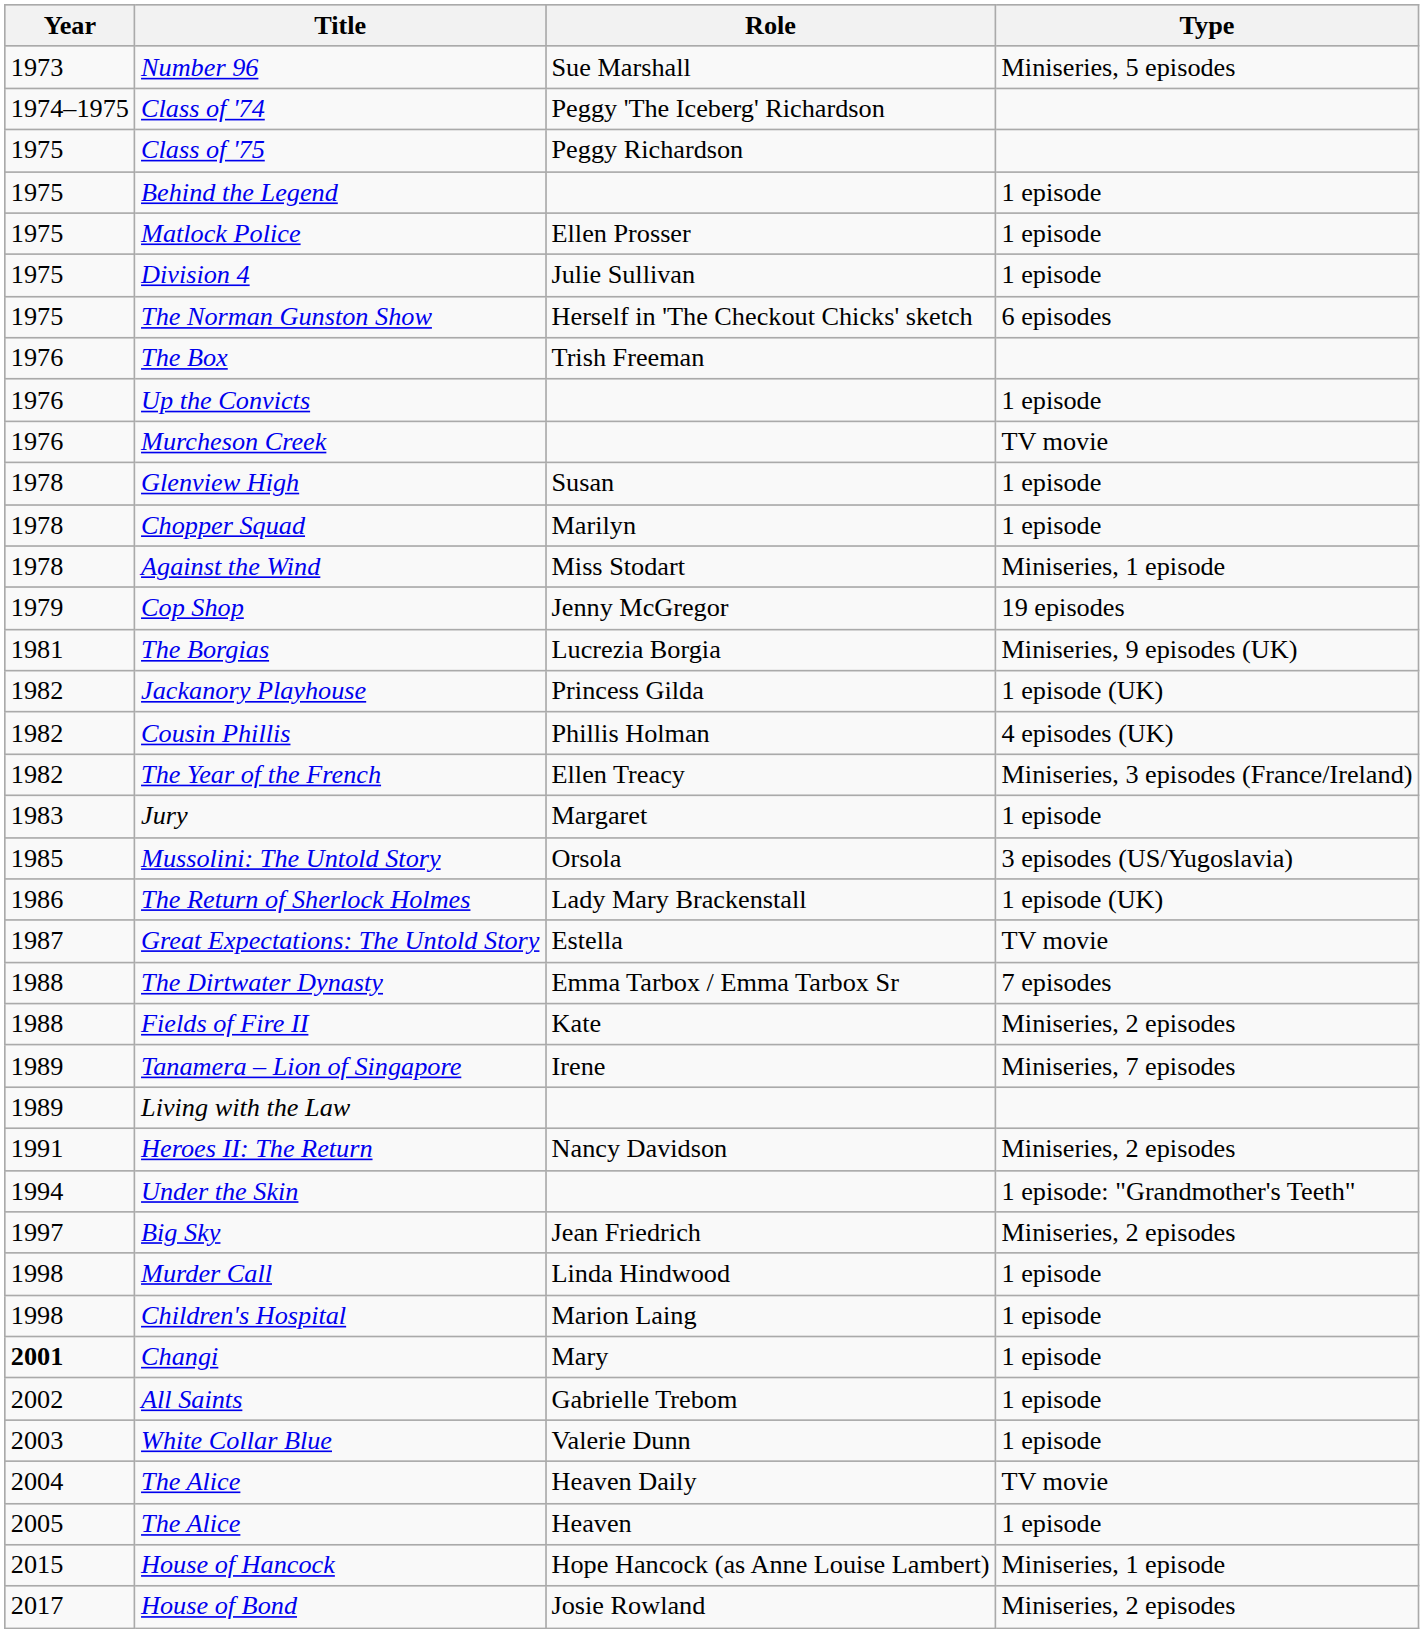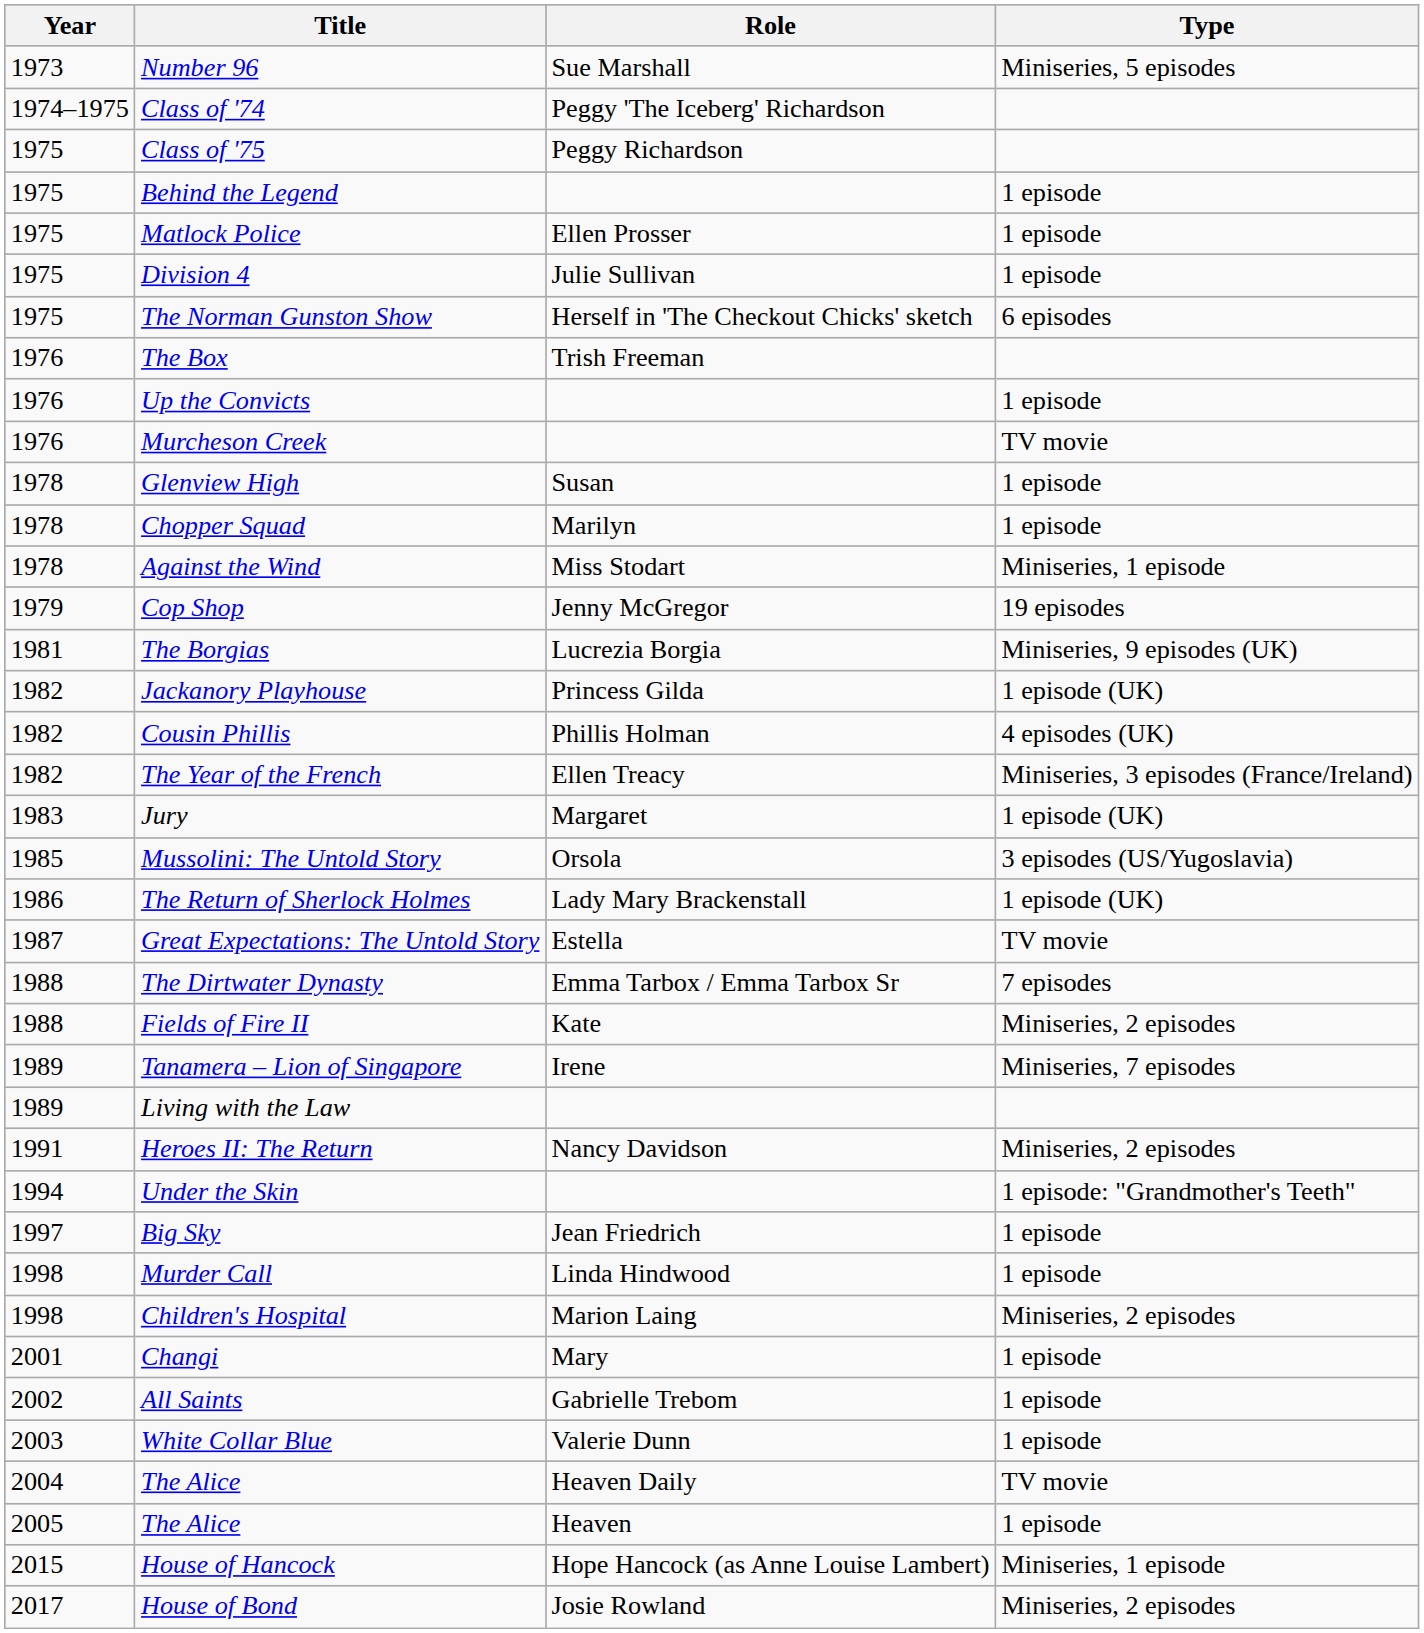 <table class="wikitable">
 <tr>
 <th>Year</th>
 <th>Title</th>
 <th>Role</th>
 <th>Type</th>
 </tr>
 <tr>
 <td>1973</td>
 <td><em><a href='#'>Number 96</a></em></td>
 <td>Sue Marshall</td>
 <td>Miniseries, 5 episodes</td>
 </tr>
 <tr>
 <td>1974–1975</td>
 <td><em><a href='#'>Class of '74</a></em></td>
 <td>Peggy 'The Iceberg' Richardson</td>
 <td></td>
 </tr>
 <tr>
 <td>1975</td>
 <td><em><a href='#'>Class of '75</a></em></td>
 <td>Peggy Richardson</td>
 <td></td>
 </tr>
 <tr>
 <td>1975</td>
 <td><em><a href='#'>Behind the Legend</a></em></td>
 <td></td>
 <td>1 episode</td>
 </tr>
 <tr>
 <td>1975</td>
 <td><em><a href='#'>Matlock Police</a></em></td>
 <td>Ellen Prosser</td>
 <td>1 episode</td>
 </tr>
 <tr>
 <td>1975</td>
 <td><em><a href='#'>Division 4</a></em></td>
 <td>Julie Sullivan</td>
 <td>1 episode</td>
 </tr>
 <tr>
 <td>1975</td>
 <td><em><a href='#'>The Norman Gunston Show</a></em></td>
 <td>Herself in 'The Checkout Chicks' sketch</td>
 <td>6 episodes</td>
 </tr>
 <tr>
 <td>1976</td>
 <td><em><a href='#'>The Box</a></em></td>
 <td>Trish Freeman</td>
 <td></td>
 </tr>
 <tr>
 <td>1976</td>
 <td><em><a href='#'>Up the Convicts</a></em></td>
 <td></td>
 <td>1 episode</td>
 </tr>
 <tr>
 <td>1976</td>
 <td><em><a href='#'>Murcheson Creek</a></em></td>
 <td></td>
 <td>TV movie</td>
 </tr>
 <tr>
 <td>1978</td>
 <td><em><a href='#'>Glenview High</a></em></td>
 <td>Susan</td>
 <td>1 episode</td>
 </tr>
 <tr>
 <td>1978</td>
 <td><em><a href='#'>Chopper Squad</a></em></td>
 <td>Marilyn</td>
 <td>1 episode</td>
 </tr>
 <tr>
 <td>1978</td>
 <td><em><a href='#'>Against the Wind</a></em></td>
 <td>Miss Stodart</td>
 <td>Miniseries, 1 episode</td>
 </tr>
 <tr>
 <td>1979</td>
 <td><em><a href='#'>Cop Shop</a></em></td>
 <td>Jenny McGregor</td>
 <td>19 episodes</td>
 </tr>
 <tr>
 <td>1981</td>
 <td><em><a href='#'>The Borgias</a></em></td>
 <td>Lucrezia Borgia</td>
 <td>Miniseries, 9 episodes (UK)</td>
 </tr>
 <tr>
 <td>1982</td>
 <td><em><a href='#'>Jackanory Playhouse</a></em></td>
 <td>Princess Gilda</td>
 <td>1 episode (UK)</td>
 </tr>
 <tr>
 <td>1982</td>
 <td><em><a href='#'>Cousin Phillis</a></em></td>
 <td>Phillis Holman</td>
 <td>4 episodes (UK)</td>
 </tr>
 <tr>
 <td>1982</td>
 <td><em><a href='#'>The Year of the French</a></em></td>
 <td>Ellen Treacy</td>
 <td>Miniseries, 3 episodes (France/Ireland)</td>
 </tr>
 <tr>
 <td>1983</td>
 <td><em>Jury</em></td>
 <td>Margaret</td>
-<td>1 episode</td>
+<td>1 episode (UK)</td>
 </tr>
 <tr>
 <td>1985</td>
 <td><em><a href='#'>Mussolini: The Untold Story</a></em></td>
 <td>Orsola</td>
 <td>3 episodes (US/Yugoslavia)</td>
 </tr>
 <tr>
 <td>1986</td>
 <td><em><a href='#'>The Return of Sherlock Holmes</a></em></td>
 <td>Lady Mary Brackenstall</td>
 <td>1 episode (UK)</td>
 </tr>
 <tr>
 <td>1987</td>
 <td><em><a href='#'>Great Expectations: The Untold Story</a></em></td>
 <td>Estella</td>
 <td>TV movie</td>
 </tr>
 <tr>
 <td>1988</td>
 <td><em><a href='#'>The Dirtwater Dynasty</a></em></td>
 <td>Emma Tarbox / Emma Tarbox Sr</td>
 <td>7 episodes</td>
 </tr>
 <tr>
 <td>1988</td>
 <td><em><a href='#'>Fields of Fire II</a></em></td>
 <td>Kate</td>
 <td>Miniseries, 2 episodes</td>
 </tr>
 <tr>
 <td>1989</td>
 <td><em><a href='#'>Tanamera – Lion of Singapore</a></em></td>
 <td>Irene</td>
 <td>Miniseries, 7 episodes</td>
 </tr>
 <tr>
 <td>1989</td>
 <td><em>Living with the Law</em></td>
 <td></td>
 <td></td>
 </tr>
 <tr>
 <td>1991</td>
 <td><em><a href='#'>Heroes II: The Return</a></em></td>
 <td>Nancy Davidson</td>
 <td>Miniseries, 2 episodes</td>
 </tr>
 <tr>
 <td>1994</td>
 <td><em><a href='#'>Under the Skin</a></em></td>
 <td></td>
 <td>1 episode: "Grandmother's Teeth"</td>
 </tr>
 <tr>
 <td>1997</td>
 <td><em><a href='#'>Big Sky</a></em></td>
 <td>Jean Friedrich</td>
-<td>Miniseries, 2 episodes</td>
+<td>1 episode</td>
 </tr>
 <tr>
 <td>1998</td>
 <td><em><a href='#'>Murder Call</a></em></td>
 <td>Linda Hindwood</td>
 <td>1 episode</td>
 </tr>
 <tr>
 <td>1998</td>
 <td><em><a href='#'>Children's Hospital</a></em></td>
 <td>Marion Laing</td>
-<td>1 episode</td>
+<td>Miniseries, 2 episodes</td>
 </tr>
 <tr>
-<td><strong>2001</strong></td>
+<td>2001</td>
 <td><em><a href='#'>Changi</a></em></td>
 <td>Mary</td>
 <td>1 episode</td>
 </tr>
 <tr>
 <td>2002</td>
 <td><em><a href='#'>All Saints</a></em></td>
 <td>Gabrielle Trebom</td>
 <td>1 episode</td>
 </tr>
 <tr>
 <td>2003</td>
 <td><em><a href='#'>White Collar Blue</a></em></td>
 <td>Valerie Dunn</td>
 <td>1 episode</td>
 </tr>
 <tr>
 <td>2004</td>
 <td><em><a href='#'>The Alice</a></em></td>
 <td>Heaven Daily</td>
 <td>TV movie</td>
 </tr>
 <tr>
 <td>2005</td>
 <td><em><a href='#'>The Alice</a></em></td>
 <td>Heaven</td>
 <td>1 episode</td>
 </tr>
 <tr>
 <td>2015</td>
 <td><em><a href='#'>House of Hancock</a></em></td>
 <td>Hope Hancock (as Anne Louise Lambert)</td>
 <td>Miniseries, 1 episode</td>
 </tr>
 <tr>
 <td>2017</td>
 <td><em><a href='#'>House of Bond</a></em></td>
 <td>Josie Rowland</td>
 <td>Miniseries, 2 episodes</td>
 </tr>
 </table>
